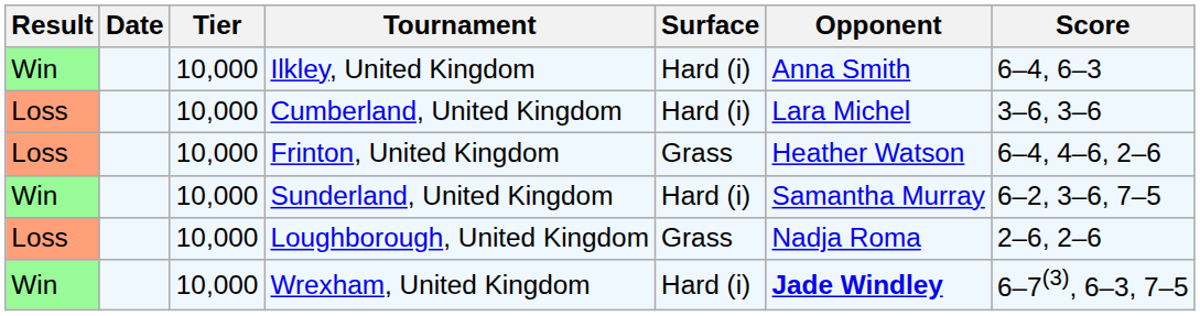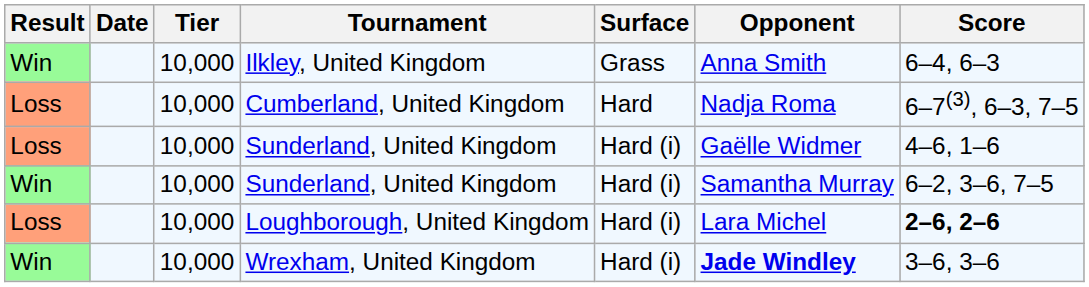 <table class="sortable wikitable">
 <tr>
 <th>Result</th>
 <th>Date</th>
 <th>Tier</th>
 <th>Tournament</th>
 <th>Surface</th>
 <th>Opponent</th>
 <th class="unsortable">Score</th>
 </tr>
 <tr bgcolor=#f0f8ff>
 <td style="background:#98fb98;">Win</td>
 <td></td>
 <td>10,000</td>
 <td><a href='#'>Ilkley</a>, United Kingdom</td>
-<td>Hard (i)</td>
+<td>Grass</td>
 <td> <a href='#'>Anna Smith</a></td>
 <td>6–4, 6–3</td>
 </tr>
 <tr bgcolor=#f0f8ff>
 <td style="background:#ffa07a;">Loss</td>
 <td></td>
 <td>10,000</td>
 <td><a href='#'>Cumberland</a>, United Kingdom</td>
-<td>Hard (i)</td>
-<td> <a href='#'>Lara Michel</a></td>
-<td>3–6, 3–6</td>
+<td>Hard</td>
+<td> <a href='#'>Nadja Roma</a></td>
+<td>6–7<sup>(3)</sup>, 6–3, 7–5</td>
 </tr>
 <tr bgcolor=#f0f8ff>
 <td style="background:#ffa07a;">Loss</td>
 <td></td>
 <td>10,000</td>
-<td><a href='#'>Frinton</a>, United Kingdom</td>
-<td>Grass</td>
-<td> <a href='#'>Heather Watson</a></td>
-<td>6–4, 4–6, 2–6</td>
+<td><a href='#'>Sunderland</a>, United Kingdom</td>
+<td>Hard (i)</td>
+<td> <a href='#'>Gaëlle Widmer</a></td>
+<td>4–6, 1–6</td>
 </tr>
 <tr bgcolor=#f0f8ff>
 <td style="background:#98fb98;">Win</td>
 <td></td>
 <td>10,000</td>
 <td><a href='#'>Sunderland</a>, United Kingdom</td>
 <td>Hard (i)</td>
 <td> <a href='#'>Samantha Murray</a></td>
 <td>6–2, 3–6, 7–5</td>
 </tr>
 <tr bgcolor=#f0f8ff>
 <td style="background:#ffa07a;">Loss</td>
 <td></td>
 <td>10,000</td>
 <td><a href='#'>Loughborough</a>, United Kingdom</td>
-<td>Grass</td>
-<td> <a href='#'>Nadja Roma</a></td>
-<td>2–6, 2–6</td>
+<td>Hard (i)</td>
+<td> <a href='#'>Lara Michel</a></td>
+<td><strong>2–6, 2–6</strong></td>
 </tr>
 <tr bgcolor=#f0f8ff>
 <td style="background:#98fb98;">Win</td>
 <td></td>
 <td>10,000</td>
 <td><a href='#'>Wrexham</a>, United Kingdom</td>
 <td>Hard (i)</td>
 <td><strong> <a href='#'>Jade Windley</a></strong></td>
-<td>6–7<sup>(3)</sup>, 6–3, 7–5</td>
+<td>3–6, 3–6</td>
 </tr>
 </table>
